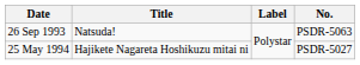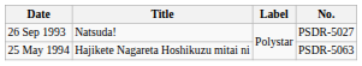 <table class="wikitable">
 <tr>
 <th>Date</th>
 <th>Title</th>
 <th>Label</th>
 <th>No.</th>
 </tr>
 <tr>
 <td>26 Sep 1993</td>
 <td>Natsuda!</td>
 <td rowspan="2">Polystar</td>
-<td>PSDR-5063</td>
+<td>PSDR-5027</td>
 </tr>
 <tr>
 <td>25 May 1994</td>
 <td>Hajikete Nagareta Hoshikuzu mitai ni</td>
-<td>PSDR-5027</td>
+<td>PSDR-5063</td>
 </tr>
 </table>
